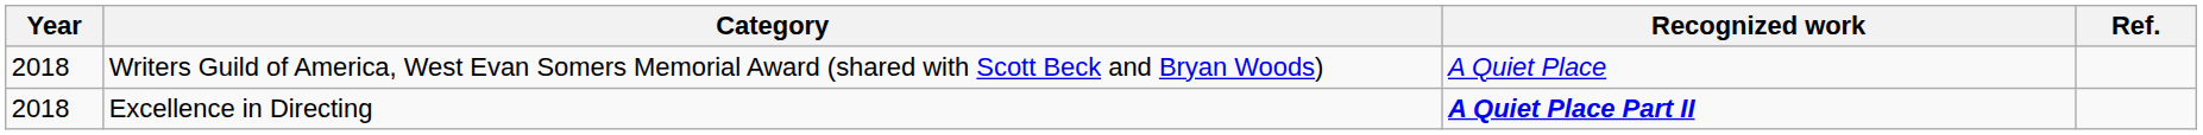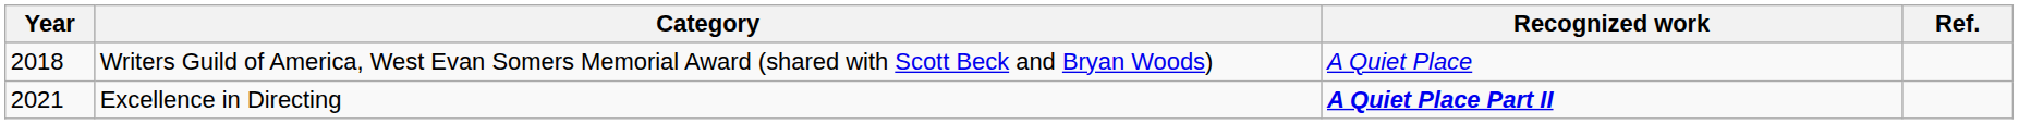 <table class="wikitable" style="width:85%;">
 <tr>
 <th style="width:4%;">Year</th>
 <th style="width:55%;">Category</th>
 <th style="width:26%;">Recognized work</th>
 <th width=5%>Ref.</th>
 </tr>
 <tr>
 <td>2018</td>
 <td>Writers Guild of America, West Evan Somers Memorial Award (shared with <a href='#'>Scott Beck</a> and <a href='#'>Bryan Woods</a>)</td>
 <td><a href='#'><em>A Quiet Place</em></a></td>
 <td align="center"></td>
 </tr>
 <tr>
-<td>2018</td>
+<td>2021</td>
 <td>Excellence in Directing</td>
 <td><strong><em><a href='#'>A Quiet Place Part II</a></em></strong></td>
 <td align="center"></td>
 </tr>
 </table>
